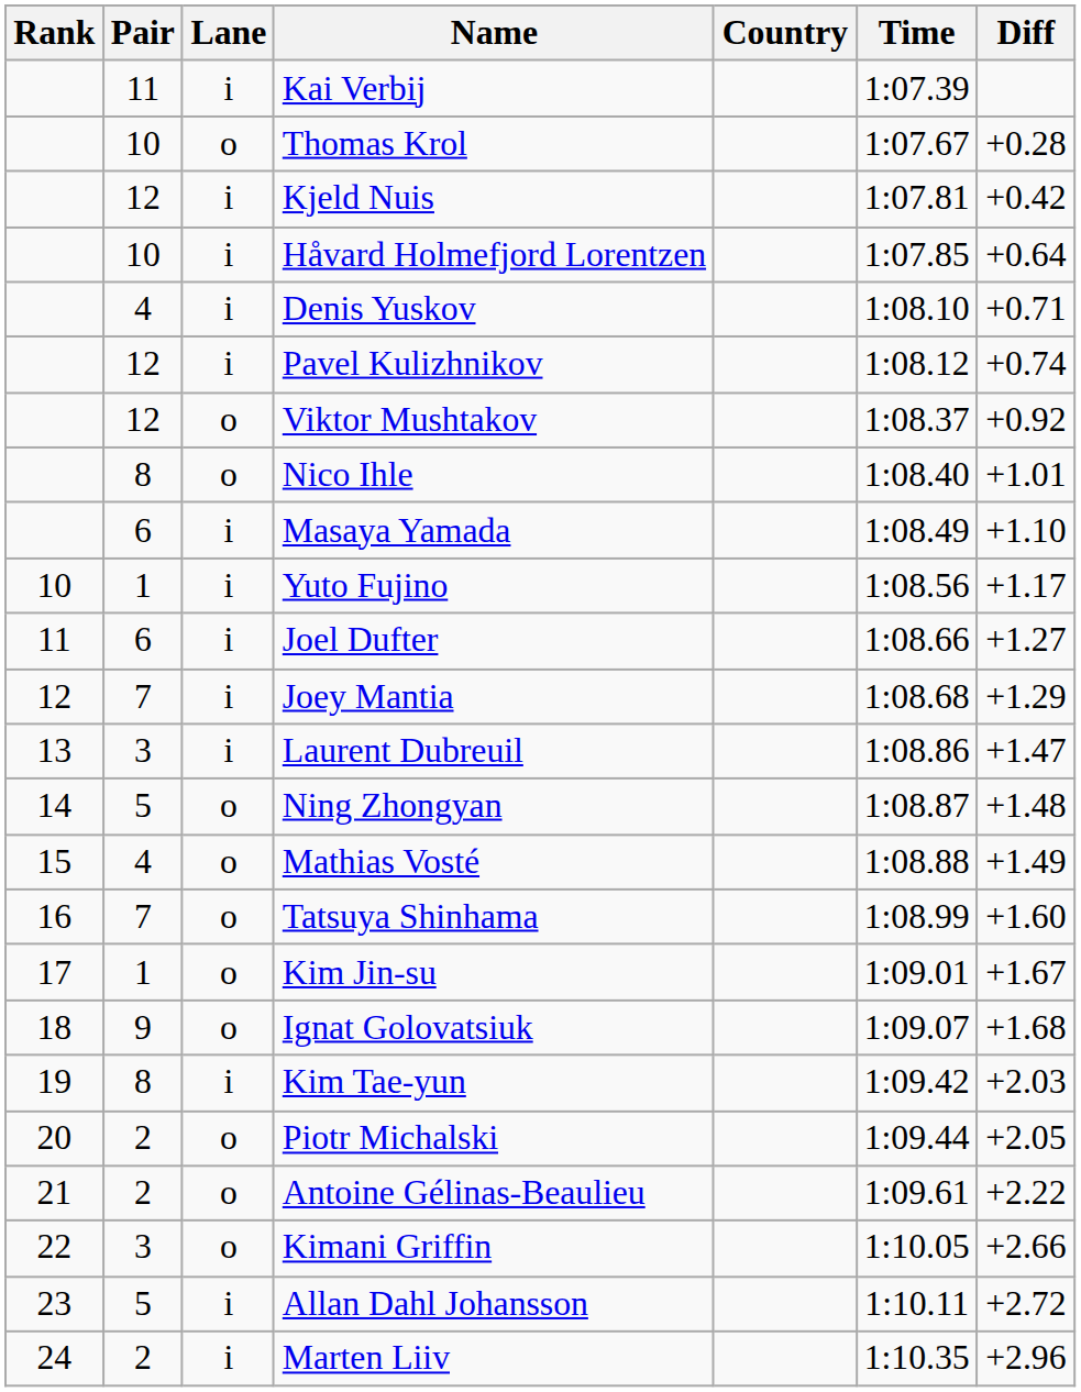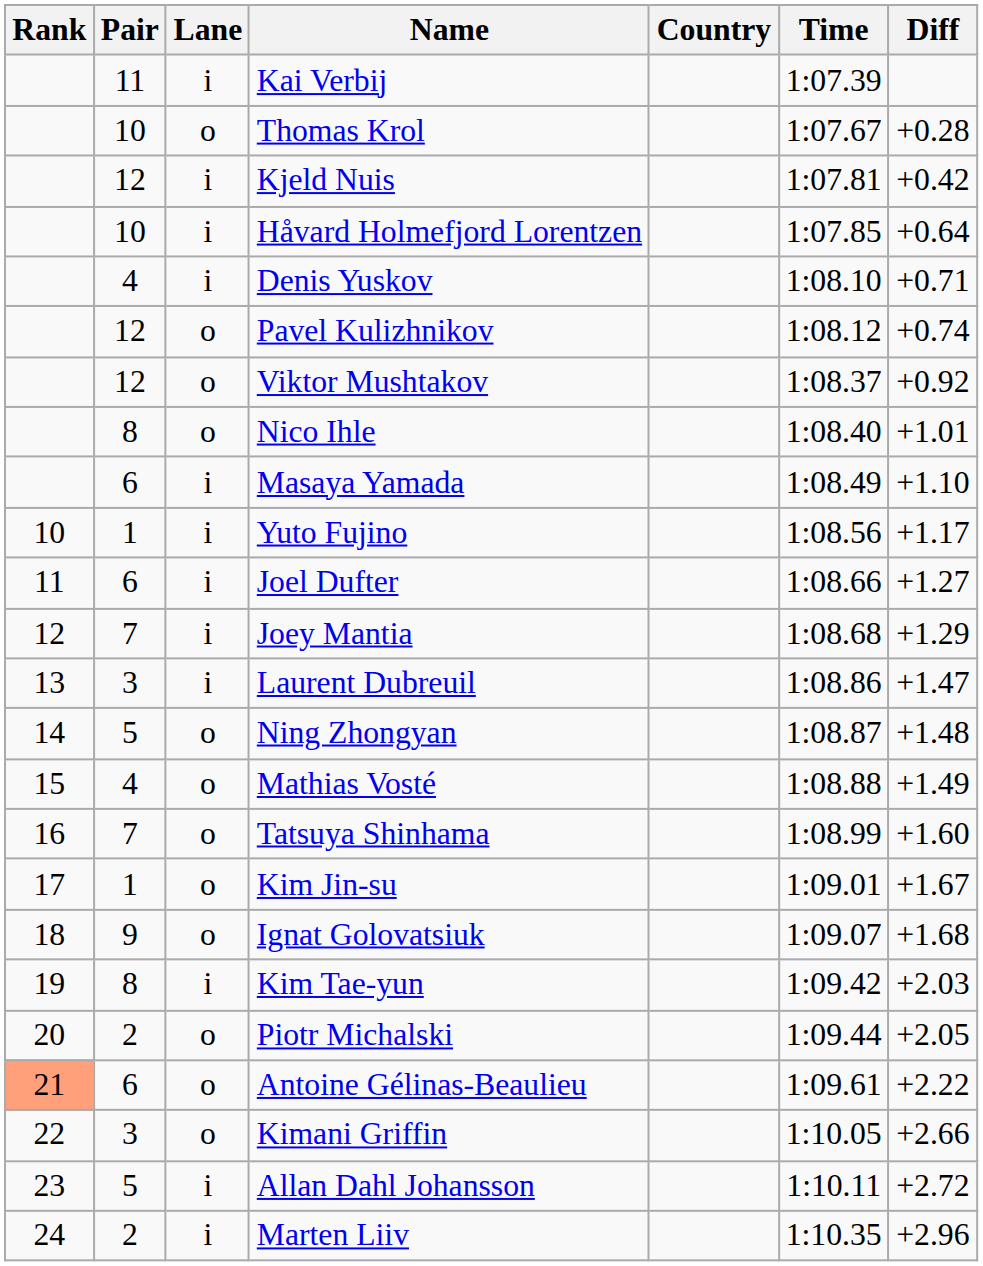 <table class="wikitable sortable" style="text-align:center">
 <tr>
 <th>Rank</th>
 <th>Pair</th>
 <th>Lane</th>
 <th>Name</th>
 <th>Country</th>
 <th>Time</th>
 <th>Diff</th>
 </tr>
 <tr>
 <td></td>
 <td>11</td>
 <td>i</td>
 <td align=left><a href='#'>Kai Verbij</a></td>
 <td align=left></td>
 <td>1:07.39</td>
 <td></td>
 </tr>
 <tr>
 <td></td>
 <td>10</td>
 <td>o</td>
 <td align=left><a href='#'>Thomas Krol</a></td>
 <td align=left></td>
 <td>1:07.67</td>
 <td>+0.28</td>
 </tr>
 <tr>
 <td></td>
 <td>12</td>
 <td>i</td>
 <td align=left><a href='#'>Kjeld Nuis</a></td>
 <td align=left></td>
 <td>1:07.81</td>
 <td>+0.42</td>
 </tr>
 <tr>
 <td></td>
 <td>10</td>
 <td>i</td>
 <td align=left><a href='#'>Håvard Holmefjord Lorentzen</a></td>
 <td align=left></td>
 <td>1:07.85</td>
 <td>+0.64</td>
 </tr>
 <tr>
 <td></td>
 <td>4</td>
 <td>i</td>
 <td align=left><a href='#'>Denis Yuskov</a></td>
 <td align=left></td>
 <td>1:08.10</td>
 <td>+0.71</td>
 </tr>
 <tr>
 <td></td>
 <td>12</td>
-<td>i</td>
+<td>o</td>
 <td align=left><a href='#'>Pavel Kulizhnikov</a></td>
 <td align=left></td>
 <td>1:08.12</td>
 <td>+0.74</td>
 </tr>
 <tr>
 <td></td>
 <td>12</td>
 <td>o</td>
 <td align=left><a href='#'>Viktor Mushtakov</a></td>
 <td align=left></td>
 <td>1:08.37</td>
 <td>+0.92</td>
 </tr>
 <tr>
 <td></td>
 <td>8</td>
 <td>o</td>
 <td align=left><a href='#'>Nico Ihle</a></td>
 <td align=left></td>
 <td>1:08.40</td>
 <td>+1.01</td>
 </tr>
 <tr>
 <td></td>
 <td>6</td>
 <td>i</td>
 <td align=left><a href='#'>Masaya Yamada</a></td>
 <td align=left></td>
 <td>1:08.49</td>
 <td>+1.10</td>
 </tr>
 <tr>
 <td>10</td>
 <td>1</td>
 <td>i</td>
 <td align=left><a href='#'>Yuto Fujino</a></td>
 <td align=left></td>
 <td>1:08.56</td>
 <td>+1.17</td>
 </tr>
 <tr>
 <td>11</td>
 <td>6</td>
 <td>i</td>
 <td align=left><a href='#'>Joel Dufter</a></td>
 <td align=left></td>
 <td>1:08.66</td>
 <td>+1.27</td>
 </tr>
 <tr>
 <td>12</td>
 <td>7</td>
 <td>i</td>
 <td align=left><a href='#'>Joey Mantia</a></td>
 <td align=left></td>
 <td>1:08.68</td>
 <td>+1.29</td>
 </tr>
 <tr>
 <td>13</td>
 <td>3</td>
 <td>i</td>
 <td align=left><a href='#'>Laurent Dubreuil</a></td>
 <td align=left></td>
 <td>1:08.86</td>
 <td>+1.47</td>
 </tr>
 <tr>
 <td>14</td>
 <td>5</td>
 <td>o</td>
 <td align=left><a href='#'>Ning Zhongyan</a></td>
 <td align=left></td>
 <td>1:08.87</td>
 <td>+1.48</td>
 </tr>
 <tr>
 <td>15</td>
 <td>4</td>
 <td>o</td>
 <td align=left><a href='#'>Mathias Vosté</a></td>
 <td align=left></td>
 <td>1:08.88</td>
 <td>+1.49</td>
 </tr>
 <tr>
 <td>16</td>
 <td>7</td>
 <td>o</td>
 <td align=left><a href='#'>Tatsuya Shinhama</a></td>
 <td align=left></td>
 <td>1:08.99</td>
 <td>+1.60</td>
 </tr>
 <tr>
 <td>17</td>
 <td>1</td>
 <td>o</td>
 <td align=left><a href='#'>Kim Jin-su</a></td>
 <td align=left></td>
 <td>1:09.01</td>
 <td>+1.67</td>
 </tr>
 <tr>
 <td>18</td>
 <td>9</td>
 <td>o</td>
 <td align=left><a href='#'>Ignat Golovatsiuk</a></td>
 <td align=left></td>
 <td>1:09.07</td>
 <td>+1.68</td>
 </tr>
 <tr>
 <td>19</td>
 <td>8</td>
 <td>i</td>
 <td align=left><a href='#'>Kim Tae-yun</a></td>
 <td align=left></td>
 <td>1:09.42</td>
 <td>+2.03</td>
 </tr>
 <tr>
 <td>20</td>
 <td>2</td>
 <td>o</td>
 <td align=left><a href='#'>Piotr Michalski</a></td>
 <td align=left></td>
 <td>1:09.44</td>
 <td>+2.05</td>
 </tr>
 <tr>
-<td>21</td>
-<td>2</td>
+<td style="background: lightsalmon;">21</td>
+<td>6</td>
 <td>o</td>
 <td align=left><a href='#'>Antoine Gélinas-Beaulieu</a></td>
 <td align=left></td>
 <td>1:09.61</td>
 <td>+2.22</td>
 </tr>
 <tr>
 <td>22</td>
 <td>3</td>
 <td>o</td>
 <td align=left><a href='#'>Kimani Griffin</a></td>
 <td align=left></td>
 <td>1:10.05</td>
 <td>+2.66</td>
 </tr>
 <tr>
 <td>23</td>
 <td>5</td>
 <td>i</td>
 <td align=left><a href='#'>Allan Dahl Johansson</a></td>
 <td align=left></td>
 <td>1:10.11</td>
 <td>+2.72</td>
 </tr>
 <tr>
 <td>24</td>
 <td>2</td>
 <td>i</td>
 <td align=left><a href='#'>Marten Liiv</a></td>
 <td align=left></td>
 <td>1:10.35</td>
 <td>+2.96</td>
 </tr>
 </table>
